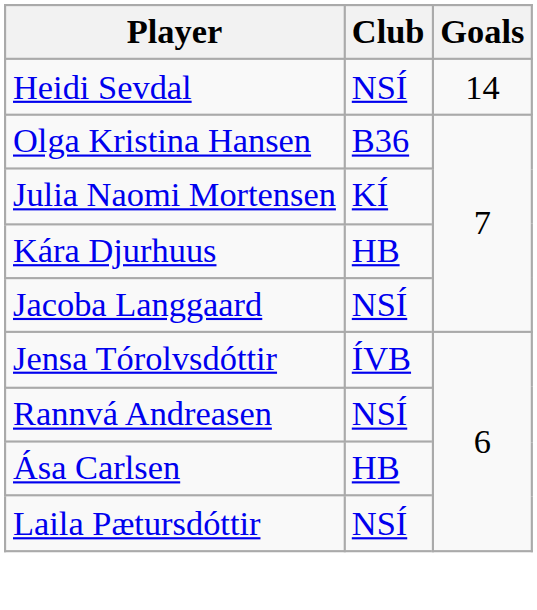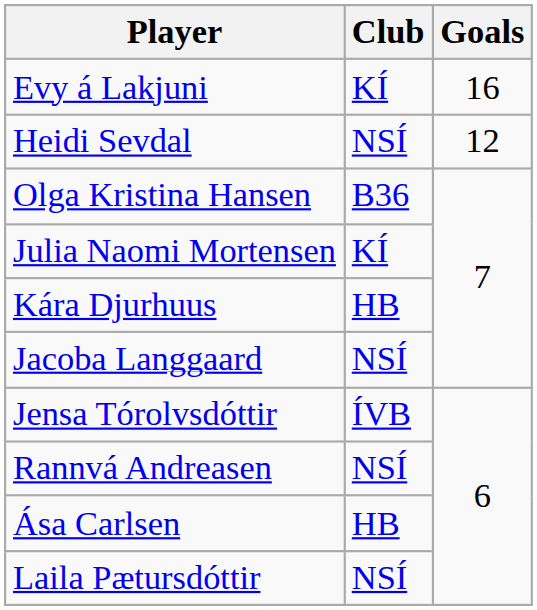 <table class="wikitable">
 <tr>
 <th>Player</th>
 <th>Club</th>
 <th>Goals</th>
 </tr>
 <tr>
+<td> <a href='#'>Evy á Lakjuni</a></td>
+<td><a href='#'>KÍ</a></td>
+<td style="text-align:center">16</td>
+</tr>
+<tr>
 <td> <a href='#'>Heidi Sevdal</a></td>
 <td><a href='#'>NSÍ</a></td>
-<td style="text-align:center">14</td>
+<td style="text-align:center">12</td>
 </tr>
 <tr>
 <td> <a href='#'>Olga Kristina Hansen</a></td>
 <td><a href='#'>B36</a></td>
 <td style="text-align:center" rowspan=4>7</td>
 </tr>
 <tr>
 <td> <a href='#'>Julia Naomi Mortensen</a></td>
 <td><a href='#'>KÍ</a></td>
 </tr>
 <tr>
 <td> <a href='#'>Kára Djurhuus</a></td>
 <td><a href='#'>HB</a></td>
 </tr>
 <tr>
 <td> <a href='#'>Jacoba Langgaard</a></td>
 <td><a href='#'>NSÍ</a></td>
 </tr>
 <tr>
 <td> <a href='#'>Jensa Tórolvsdóttir</a></td>
 <td><a href='#'>ÍVB</a></td>
 <td style="text-align:center" rowspan=4>6</td>
 </tr>
 <tr>
 <td> <a href='#'>Rannvá Andreasen</a></td>
 <td><a href='#'>NSÍ</a></td>
 </tr>
 <tr>
 <td> <a href='#'>Ása Carlsen</a></td>
 <td><a href='#'>HB</a></td>
 </tr>
 <tr>
 <td> <a href='#'>Laila Pætursdóttir</a></td>
 <td><a href='#'>NSÍ</a></td>
 </tr>
 </table>
